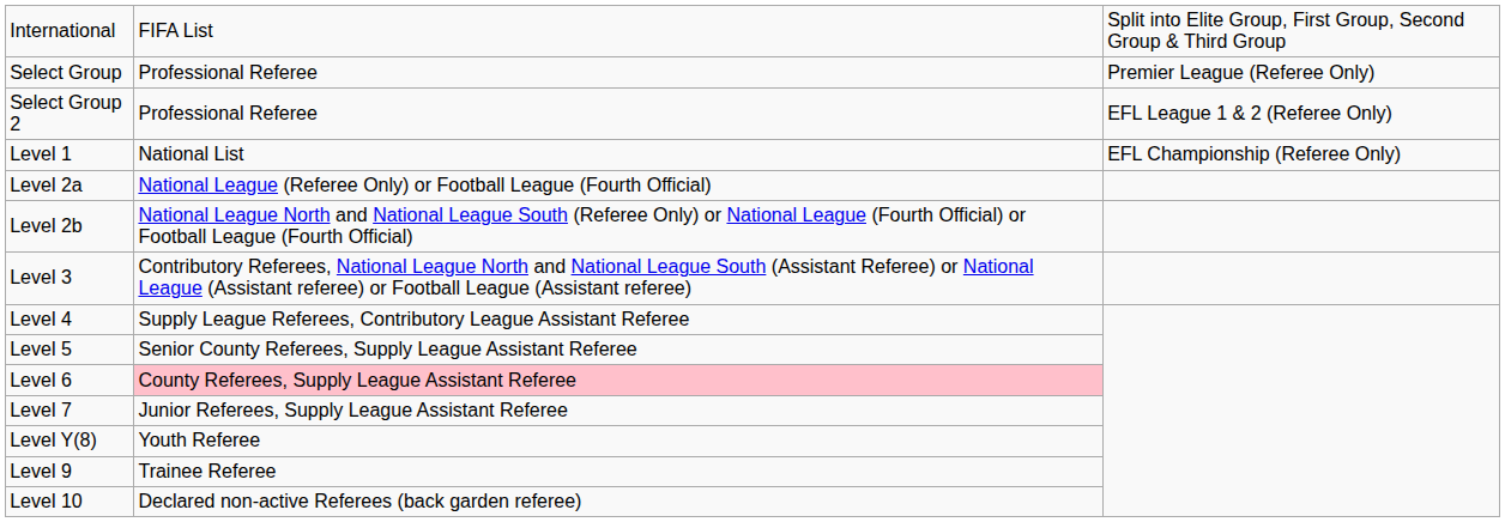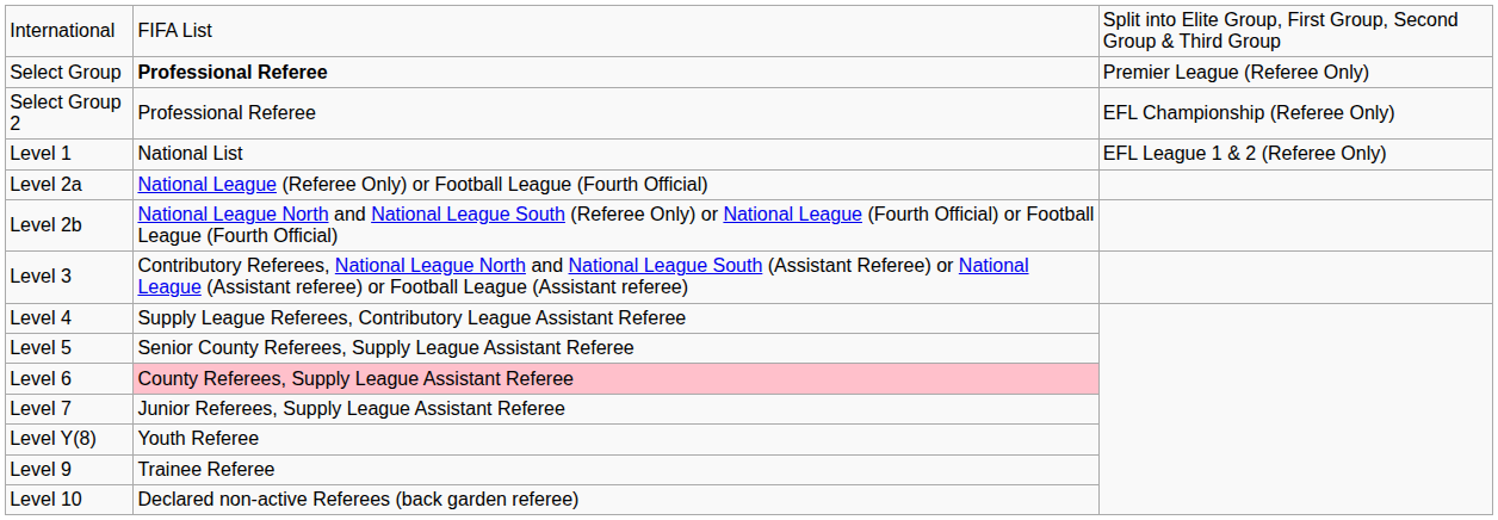 <table class="wikitable">
 <tr>
 <td>International</td>
 <td>FIFA List</td>
 <td>Split into Elite Group, First Group, Second Group & Third Group</td>
 </tr>
 <tr>
 <td>Select Group</td>
-<td>Professional Referee</td>
+<td><strong>Professional Referee</strong></td>
 <td>Premier League (Referee Only)</td>
 </tr>
 <tr>
 <td>Select Group 2</td>
 <td>Professional Referee</td>
-<td>EFL League 1 & 2 (Referee Only)</td>
+<td>EFL Championship (Referee Only)</td>
 </tr>
 <tr>
 <td>Level 1</td>
 <td>National List</td>
-<td>EFL Championship (Referee Only)</td>
+<td>EFL League 1 & 2 (Referee Only)</td>
 </tr>
 <tr>
 <td>Level 2a</td>
 <td><a href='#'>National League</a> (Referee Only) or Football League (Fourth Official)</td>
 <td></td>
 </tr>
 <tr>
 <td>Level 2b</td>
 <td><a href='#'>National League North</a> and <a href='#'>National League South</a> (Referee Only) or <a href='#'>National League</a> (Fourth Official) or Football League (Fourth Official)</td>
 <td></td>
 </tr>
 <tr>
 <td>Level 3</td>
 <td>Contributory Referees, <a href='#'>National League North</a> and <a href='#'>National League South</a> (Assistant Referee) or <a href='#'>National League</a> (Assistant referee) or Football League (Assistant referee)</td>
 <td></td>
 </tr>
 <tr>
 <td>Level 4</td>
 <td>Supply League Referees, Contributory League Assistant Referee</td>
 </tr>
 <tr>
 <td>Level 5</td>
 <td>Senior County Referees, Supply League Assistant Referee</td>
 </tr>
 <tr>
 <td>Level 6</td>
 <td style="background: pink;">County Referees, Supply League Assistant Referee</td>
 </tr>
 <tr>
 <td>Level 7</td>
 <td>Junior Referees, Supply League Assistant Referee</td>
 </tr>
 <tr>
 <td>Level Y(8)</td>
 <td>Youth Referee</td>
 </tr>
 <tr>
 <td>Level 9</td>
 <td>Trainee Referee</td>
 </tr>
 <tr>
 <td>Level 10</td>
 <td>Declared non-active Referees (back garden referee)</td>
 </tr>
 </table>
